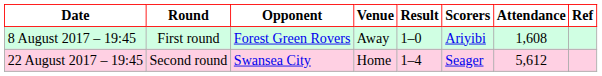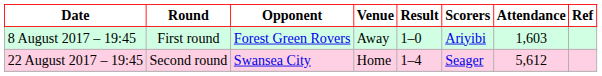 <table class="wikitable">
 <tr>
 <th style="background:#FFFFFF; color:black; border:1px solid red;">Date</th>
 <th style="background:#FFFFFF; color:black; border:1px solid red;">Round</th>
 <th style="background:#FFFFFF; color:black; border:1px solid red;">Opponent</th>
 <th style="background:#FFFFFF; color:black; border:1px solid red;">Venue</th>
 <th style="background:#FFFFFF; color:black; border:1px solid red;">Result</th>
 <th style="background:#FFFFFF; color:black; border:1px solid red;">Scorers</th>
 <th style="background:#FFFFFF; color:black; border:1px solid red;">Attendance</th>
 <th style="background:#FFFFFF; color:black; border:1px solid red;">Ref</th>
 </tr>
 <tr bgcolor = "#d0ffe3">
 <td>8 August 2017 – 19:45</td>
 <td align="center">First round</td>
 <td><a href='#'>Forest Green Rovers</a></td>
 <td>Away</td>
 <td>1–0</td>
 <td><a href='#'>Ariyibi</a></td>
-<td align="center">1,608</td>
+<td align="center">1,603</td>
 <td></td>
 </tr>
 <tr bgcolor = "#ffd0e3">
 <td>22 August 2017 – 19:45</td>
 <td align="center">Second round</td>
 <td><a href='#'>Swansea City</a></td>
 <td>Home</td>
 <td>1–4</td>
 <td><a href='#'>Seager</a></td>
 <td align="center">5,612</td>
 <td></td>
 </tr>
 </table>
